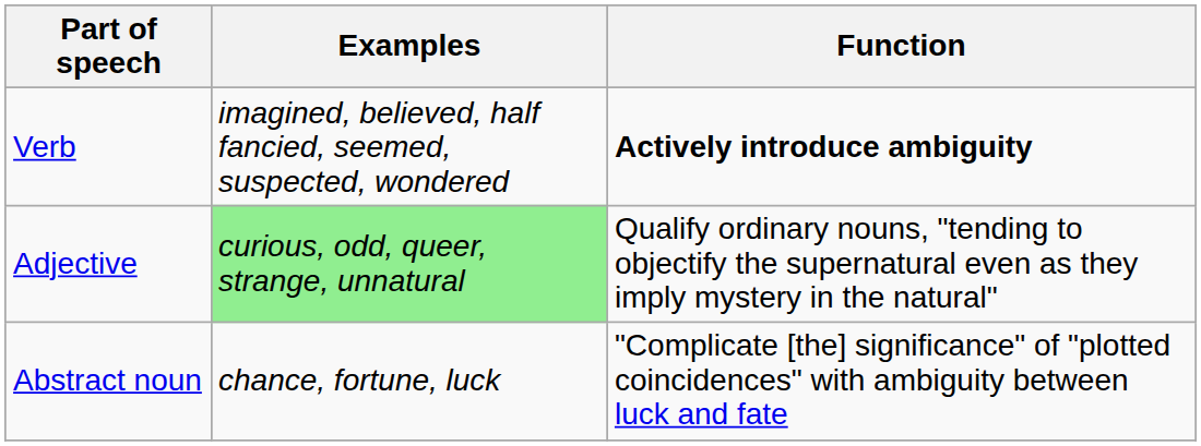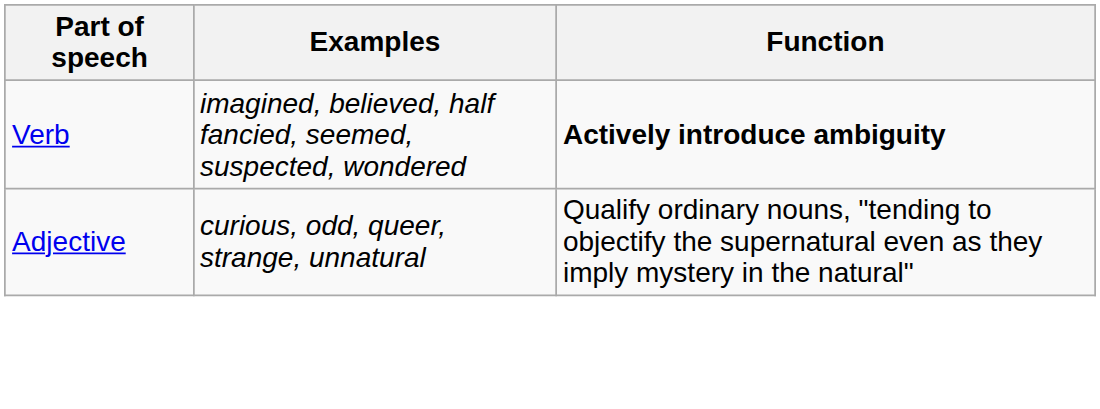 <table class="wikitable" style="margin: 1em auto;">
 <tr>
 <th scope="col" style="width: 100px">Part of speech</th>
 <th scope="col" style="width: 200px">Examples</th>
 <th scope="col" style="width: 300px">Function</th>
 </tr>
 <tr>
 <td><a href='#'>Verb</a></td>
 <td><em>imagined, believed, half fancied, seemed, suspected, wondered</em></td>
 <td><strong>Actively introduce ambiguity</strong></td>
 </tr>
 <tr>
 <td><a href='#'>Adjective</a></td>
-<td style="background: lightgreen;"><em>curious, odd, queer, strange, unnatural</em></td>
+<td><em>curious, odd, queer, strange, unnatural</em></td>
 <td>Qualify ordinary nouns, "tending to objectify the supernatural even as they imply mystery in the natural"</td>
 </tr>
-<tr>
-<td><a href='#'>Abstract noun</a></td>
-<td><em>chance, fortune, luck</em></td>
-<td>"Complicate [the] significance" of "plotted coincidences" with ambiguity between <a href='#'>luck and fate</a></td>
-</tr>
 </table>
